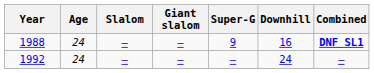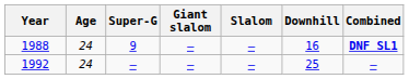 <table class=wikitable style="text-align:center">
 <tr>
 <th>  Year  </th>
 <th> Age </th>
+<th>Super-G</th>
+<th> Giant <br> slalom </th>
 <th> Slalom </th>
-<th> Giant <br> slalom </th>
-<th>Super-G</th>
 <th>Downhill</th>
 <th>Combined</th>
 </tr>
 <tr>
 <td><a href='#'>1988</a></td>
 <td><em>24</em></td>
+<td><a href='#'>9</a></td>
 <td><a href='#'>—</a></td>
 <td><a href='#'>—</a></td>
-<td><a href='#'>9</a></td>
 <td><a href='#'>16</a></td>
 <td><strong><a href='#'>DNF SL1</a></strong></td>
 </tr>
 <tr>
 <td><a href='#'>1992</a></td>
 <td><em>24</em></td>
 <td><a href='#'>—</a></td>
 <td><a href='#'>—</a></td>
 <td><a href='#'>—</a></td>
-<td><a href='#'>24</a></td>
+<td><a href='#'>25</a></td>
 <td><a href='#'>—</a></td>
 </tr>
 </table>
